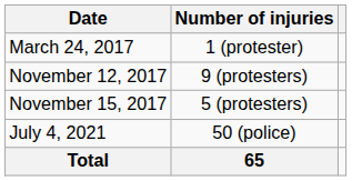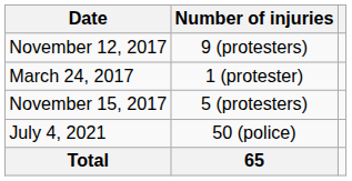 <table class="wikitable sortable plainrowheaders">
 <tr>
 <th>Date</th>
 <th>Number of injuries</th>
 <th text-align:center></th>
 </tr>
 <tr>
-<td>March 24, 2017</td>
-<td style="text-align:center">1 (protester)</td>
+<td>November 12, 2017</td>
+<td style="text-align:center">9 (protesters)</td>
 <td style="text-align:center"></td>
 </tr>
 <tr>
-<td>November 12, 2017</td>
-<td style="text-align:center">9 (protesters)</td>
+<td>March 24, 2017</td>
+<td style="text-align:center">1 (protester)</td>
 <td style="text-align:center"></td>
 </tr>
 <tr>
 <td>November 15, 2017</td>
 <td style="text-align:center">5 (protesters)</td>
 <td style="text-align:center"></td>
 </tr>
 <tr>
 <td>July 4, 2021</td>
 <td style="text-align:center">50 (police)</td>
 <td style="text-align:center"></td>
 </tr>
 <tr>
 <th>Total</th>
 <th>65</th>
 </tr>
 </table>
